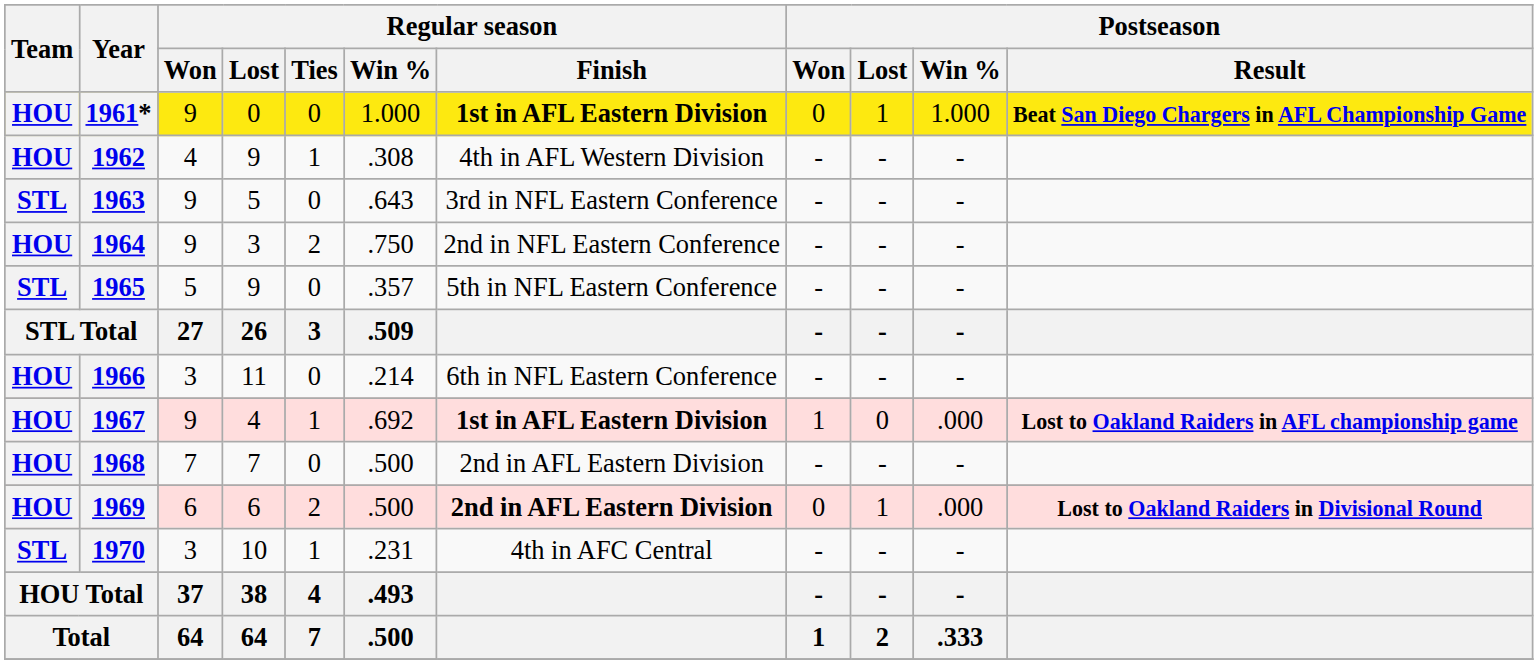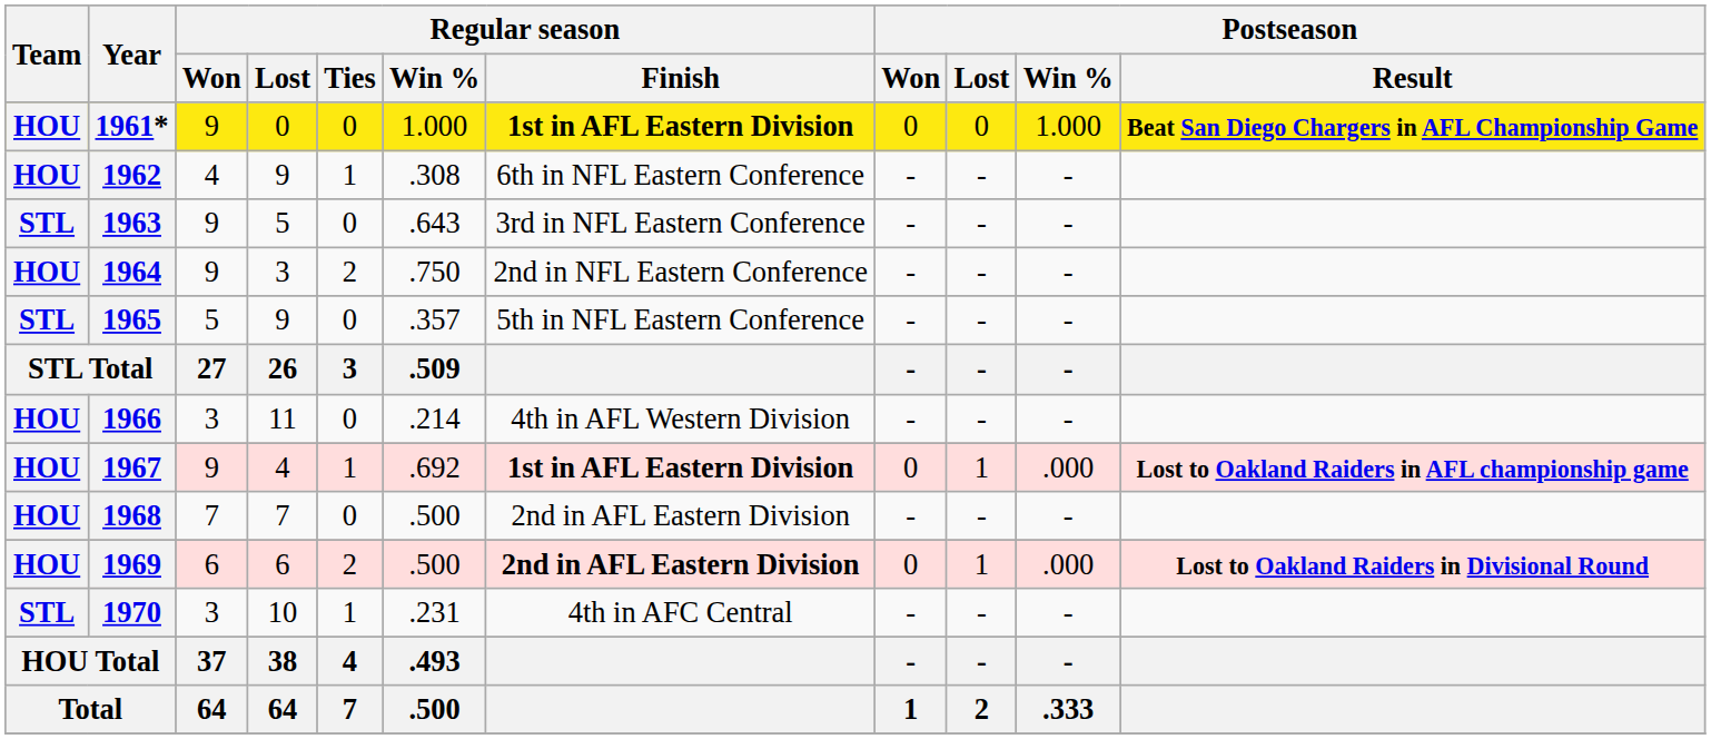 <table class="wikitable" style="font-size: 95%; text-align:center;">
 <tr>
 <th rowspan="2">Team</th>
 <th rowspan="2">Year</th>
 <th colspan="5">Regular season</th>
 <th colspan="4">Postseason</th>
 </tr>
 <tr>
 <th>Won</th>
 <th>Lost</th>
 <th>Ties</th>
 <th>Win %</th>
 <th>Finish</th>
 <th>Won</th>
 <th>Lost</th>
 <th>Win %</th>
 <th>Result</th>
 </tr>
 <tr ! style="background:#FDE910;">
 <th><a href='#'>HOU</a></th>
 <th><a href='#'>1961</a>*</th>
 <td>9</td>
 <td>0</td>
 <td>0</td>
 <td>1.000</td>
 <td><strong>1st in AFL Eastern Division</strong></td>
 <td>0</td>
-<td>1</td>
+<td>0</td>
 <td>1.000</td>
 <td><small><strong>Beat <a href='#'>San Diego Chargers</a> in <a href='#'>AFL Championship Game</a></strong></small></td>
 </tr>
 <tr>
 <th><a href='#'>HOU</a></th>
 <th><a href='#'>1962</a></th>
 <td>4</td>
 <td>9</td>
 <td>1</td>
 <td>.308</td>
-<td>4th in AFL Western Division</td>
+<td>6th in NFL Eastern Conference</td>
 <td>-</td>
 <td>-</td>
 <td>-</td>
 <td></td>
 </tr>
 <tr>
 <th><a href='#'>STL</a></th>
 <th><a href='#'>1963</a></th>
 <td>9</td>
 <td>5</td>
 <td>0</td>
 <td>.643</td>
 <td>3rd in NFL Eastern Conference</td>
 <td>-</td>
 <td>-</td>
 <td>-</td>
 <td></td>
 </tr>
 <tr>
 <th><a href='#'>HOU</a></th>
 <th><a href='#'>1964</a></th>
 <td>9</td>
 <td>3</td>
 <td>2</td>
 <td>.750</td>
 <td>2nd in NFL Eastern Conference</td>
 <td>-</td>
 <td>-</td>
 <td>-</td>
 <td></td>
 </tr>
 <tr>
 <th><a href='#'>STL</a></th>
 <th><a href='#'>1965</a></th>
 <td>5</td>
 <td>9</td>
 <td>0</td>
 <td>.357</td>
 <td>5th in NFL Eastern Conference</td>
 <td>-</td>
 <td>-</td>
 <td>-</td>
 <td></td>
 </tr>
 <tr>
 <th colspan="2">STL Total</th>
 <th>27</th>
 <th>26</th>
 <th>3</th>
 <th>.509</th>
 <th></th>
 <th>-</th>
 <th>-</th>
 <th>-</th>
 <th></th>
 </tr>
 <tr>
 <th><a href='#'>HOU</a></th>
 <th><a href='#'>1966</a></th>
 <td>3</td>
 <td>11</td>
 <td>0</td>
 <td>.214</td>
-<td>6th in NFL Eastern Conference</td>
+<td>4th in AFL Western Division</td>
 <td>-</td>
 <td>-</td>
 <td>-</td>
 <td></td>
 </tr>
 <tr style="background:#fdd;">
 <th><a href='#'>HOU</a></th>
 <th><a href='#'>1967</a></th>
 <td>9</td>
 <td>4</td>
 <td>1</td>
 <td>.692</td>
 <td><strong>1st in AFL Eastern Division</strong></td>
+<td>0</td>
 <td>1</td>
-<td>0</td>
 <td>.000</td>
 <td><small><strong>Lost to <a href='#'>Oakland Raiders</a> in <a href='#'>AFL championship game</a></strong></small></td>
 </tr>
 <tr>
 <th><a href='#'>HOU</a></th>
 <th><a href='#'>1968</a></th>
 <td>7</td>
 <td>7</td>
 <td>0</td>
 <td>.500</td>
 <td>2nd in AFL Eastern Division</td>
 <td>-</td>
 <td>-</td>
 <td>-</td>
 <td></td>
 </tr>
 <tr style="background:#fdd;">
 <th><a href='#'>HOU</a></th>
 <th><a href='#'>1969</a></th>
 <td>6</td>
 <td>6</td>
 <td>2</td>
 <td>.500</td>
 <td><strong>2nd in AFL Eastern Division</strong></td>
 <td>0</td>
 <td>1</td>
 <td>.000</td>
 <td><small><strong>Lost to <a href='#'>Oakland Raiders</a> in <a href='#'>Divisional Round</a></strong></small></td>
 </tr>
 <tr>
 <th><a href='#'>STL</a></th>
 <th><a href='#'>1970</a></th>
 <td>3</td>
 <td>10</td>
 <td>1</td>
 <td>.231</td>
 <td>4th in AFC Central</td>
 <td>-</td>
 <td>-</td>
 <td>-</td>
 <td></td>
 </tr>
 <tr>
 <th colspan="2">HOU Total</th>
 <th>37</th>
 <th>38</th>
 <th>4</th>
 <th>.493</th>
 <th></th>
 <th>-</th>
 <th>-</th>
 <th>-</th>
 <th></th>
 </tr>
 <tr>
 <th colspan="2">Total</th>
 <th>64</th>
 <th>64</th>
 <th>7</th>
 <th>.500</th>
 <th></th>
 <th>1</th>
 <th>2</th>
 <th>.333</th>
 <th></th>
 </tr>
 <tr>
 </tr>
 </table>
